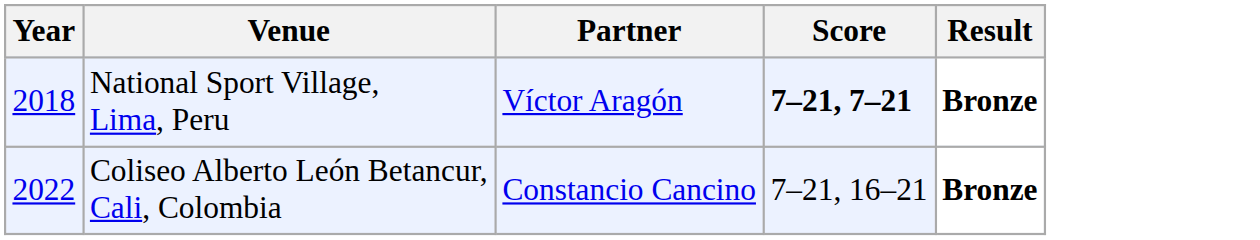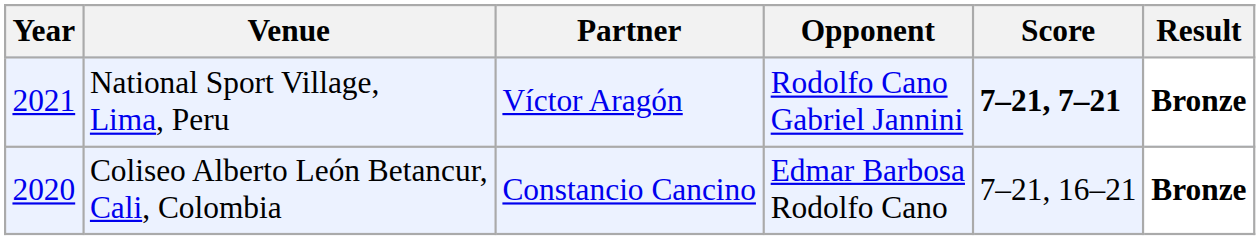 <table class="sortable wikitable" style="font-size: 90%;">
 <tr>
 <th>Year</th>
 <th>Venue</th>
 <th>Partner</th>
+<th>Opponent</th>
 <th>Score</th>
 <th>Result</th>
 </tr>
 <tr style="background:#ECF2FF">
-<td align="center"><a href='#'>2018</a></td>
+<td align="center"><a href='#'>2021</a></td>
 <td align="left">National Sport Village,<br><a href='#'>Lima</a>, Peru</td>
 <td align="left"> <a href='#'>Víctor Aragón</a></td>
+<td align="left"> <a href='#'>Rodolfo Cano</a><br> <a href='#'>Gabriel Jannini</a></td>
 <td align="left"><strong>7–21, 7–21</strong></td>
 <td style="text-align:left; background:white"> <strong>Bronze</strong></td>
 </tr>
 <tr style="background:#ECF2FF">
-<td align="center"><a href='#'>2022</a></td>
+<td align="center"><a href='#'>2020</a></td>
 <td align="left">Coliseo Alberto León Betancur,<br><a href='#'>Cali</a>, Colombia</td>
 <td align="left"> <a href='#'>Constancio Cancino</a></td>
+<td align="left"> <a href='#'>Edmar Barbosa</a><br> Rodolfo Cano</td>
 <td align="left">7–21, 16–21</td>
 <td style="text-align:left; background:white"> <strong>Bronze</strong></td>
 </tr>
 </table>
